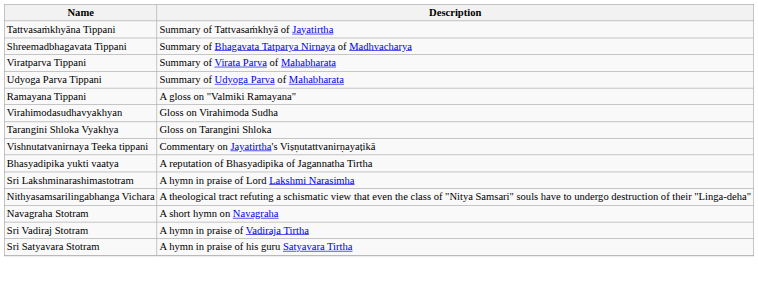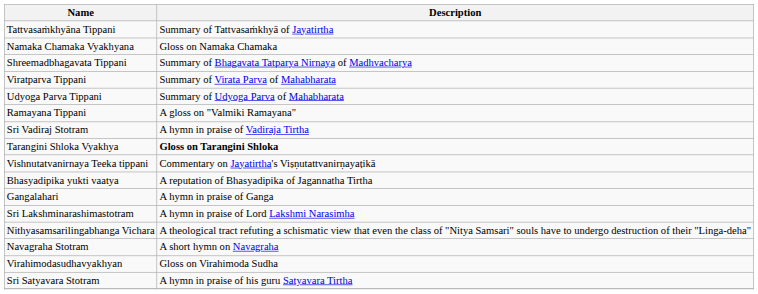 <table class="wikitable">
 <tr>
 <th>Name</th>
 <th>Description</th>
 </tr>
 <tr>
 <td>Tattvasaṁkhyāna Tippani</td>
 <td>Summary of Tattvasaṁkhyā of <a href='#'>Jayatirtha</a></td>
+</tr>
+<tr>
+<td>Namaka Chamaka Vyakhyana</td>
+<td>Gloss on Namaka Chamaka</td>
 </tr>
 <tr>
 <td>Shreemadbhagavata Tippani</td>
 <td>Summary of <a href='#'>Bhagavata Tatparya Nirnaya</a> of <a href='#'>Madhvacharya</a></td>
 </tr>
 <tr>
 <td>Viratparva Tippani</td>
 <td>Summary of <a href='#'>Virata Parva</a> of <a href='#'>Mahabharata</a></td>
 </tr>
 <tr>
 <td>Udyoga Parva Tippani</td>
 <td>Summary of <a href='#'>Udyoga Parva</a> of <a href='#'>Mahabharata</a></td>
 </tr>
 <tr>
 <td>Ramayana Tippani</td>
 <td>A gloss on "Valmiki Ramayana"</td>
 </tr>
 <tr>
-<td>Virahimodasudhavyakhyan</td>
-<td>Gloss on Virahimoda Sudha</td>
+<td>Sri Vadiraj Stotram</td>
+<td>A hymn in praise of <a href='#'>Vadiraja Tirtha</a></td>
 </tr>
 <tr>
 <td>Tarangini Shloka Vyakhya</td>
-<td>Gloss on Tarangini Shloka</td>
+<td><strong>Gloss on Tarangini Shloka</strong></td>
 </tr>
 <tr>
 <td>Vishnutatvanirnaya Teeka tippani</td>
 <td>Commentary on <a href='#'>Jayatirtha</a>'s Viṣṇutattvanirṇayaṭikā</td>
 </tr>
 <tr>
 <td>Bhasyadipika yukti vaatya</td>
 <td>A reputation of Bhasyadipika of Jagannatha Tirtha</td>
+</tr>
+<tr>
+<td>Gangalahari</td>
+<td>A hymn in praise of Ganga</td>
 </tr>
 <tr>
 <td>Sri Lakshminarashimastotram</td>
 <td>A hymn in praise of Lord <a href='#'>Lakshmi Narasimha</a></td>
 </tr>
 <tr>
 <td>Nithyasamsarilingabhanga Vichara</td>
 <td>A theological tract refuting a schismatic view that even the class of "Nitya Samsari" souls have to undergo destruction of their "Linga-deha"</td>
 </tr>
 <tr>
 <td>Navagraha Stotram</td>
 <td>A short hymn on <a href='#'>Navagraha</a></td>
 </tr>
 <tr>
-<td>Sri Vadiraj Stotram</td>
-<td>A hymn in praise of <a href='#'>Vadiraja Tirtha</a></td>
+<td>Virahimodasudhavyakhyan</td>
+<td>Gloss on Virahimoda Sudha</td>
 </tr>
 <tr>
 <td>Sri Satyavara Stotram</td>
 <td>A hymn in praise of his guru <a href='#'>Satyavara Tirtha</a></td>
 </tr>
 <tr>
 </tr>
 </table>
